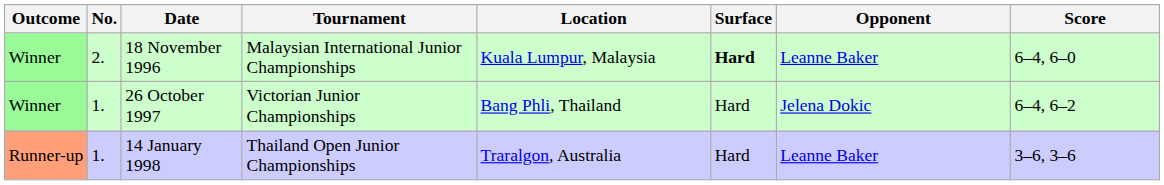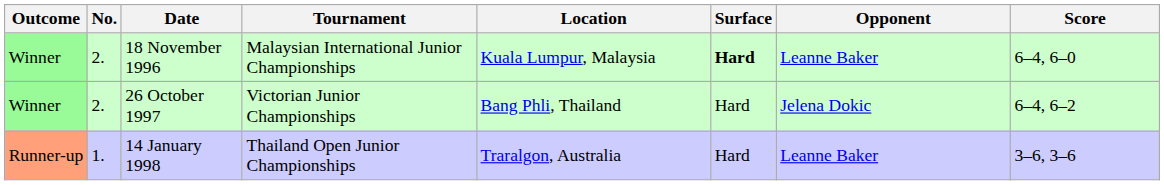 <table class="sortable wikitable" style=font-size:97%>
 <tr>
 <th>Outcome</th>
 <th>No.</th>
 <th width=100>Date</th>
 <th width=200>Tournament</th>
 <th width=200>Location</th>
 <th>Surface</th>
 <th width=200>Opponent</th>
 <th width=125>Score</th>
 </tr>
 <tr bgcolor=#CCFFCC>
 <td bgcolor=98FB98>Winner</td>
 <td>2.</td>
 <td>18 November 1996</td>
 <td>Malaysian International Junior Championships</td>
 <td><a href='#'>Kuala Lumpur</a>, Malaysia</td>
 <td><strong>Hard</strong></td>
 <td> <a href='#'>Leanne Baker</a></td>
 <td>6–4, 6–0</td>
 </tr>
 <tr bgcolor=#CCFFCC>
 <td bgcolor=98FB98>Winner</td>
-<td>1.</td>
+<td>2.</td>
 <td>26 October 1997</td>
 <td>Victorian Junior Championships</td>
 <td><a href='#'>Bang Phli</a>, Thailand</td>
 <td>Hard</td>
 <td> <a href='#'>Jelena Dokic</a></td>
 <td>6–4, 6–2</td>
 </tr>
 <tr bgcolor=#ccccff>
 <td bgcolor=#ffa07a>Runner-up</td>
 <td>1.</td>
 <td>14 January 1998</td>
 <td>Thailand Open Junior Championships</td>
 <td><a href='#'>Traralgon</a>, Australia</td>
 <td>Hard</td>
 <td> <a href='#'>Leanne Baker</a></td>
 <td>3–6, 3–6</td>
 </tr>
 </table>
